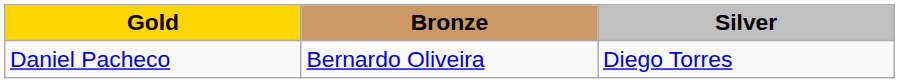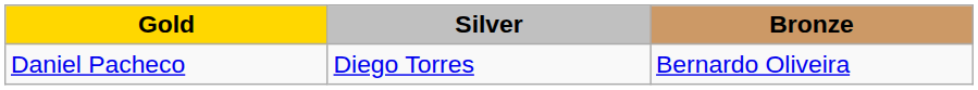 <table class="wikitable" style="text-align:left">
 <tr align="center">
 <td width=200 bgcolor=gold><strong>Gold</strong></td>
+<td width=200 bgcolor=silver><strong>Silver</strong></td>
 <td width=200 bgcolor=CC9966><strong>Bronze</strong></td>
-<td width=200 bgcolor=silver><strong>Silver</strong></td>
 </tr>
 <tr>
 <td><a href='#'>Daniel Pacheco</a><br><em></em></td>
+<td><a href='#'>Diego Torres</a><br><em></em></td>
 <td><a href='#'>Bernardo Oliveira</a><br><em></em></td>
-<td><a href='#'>Diego Torres</a><br><em></em></td>
 </tr>
 </table>
